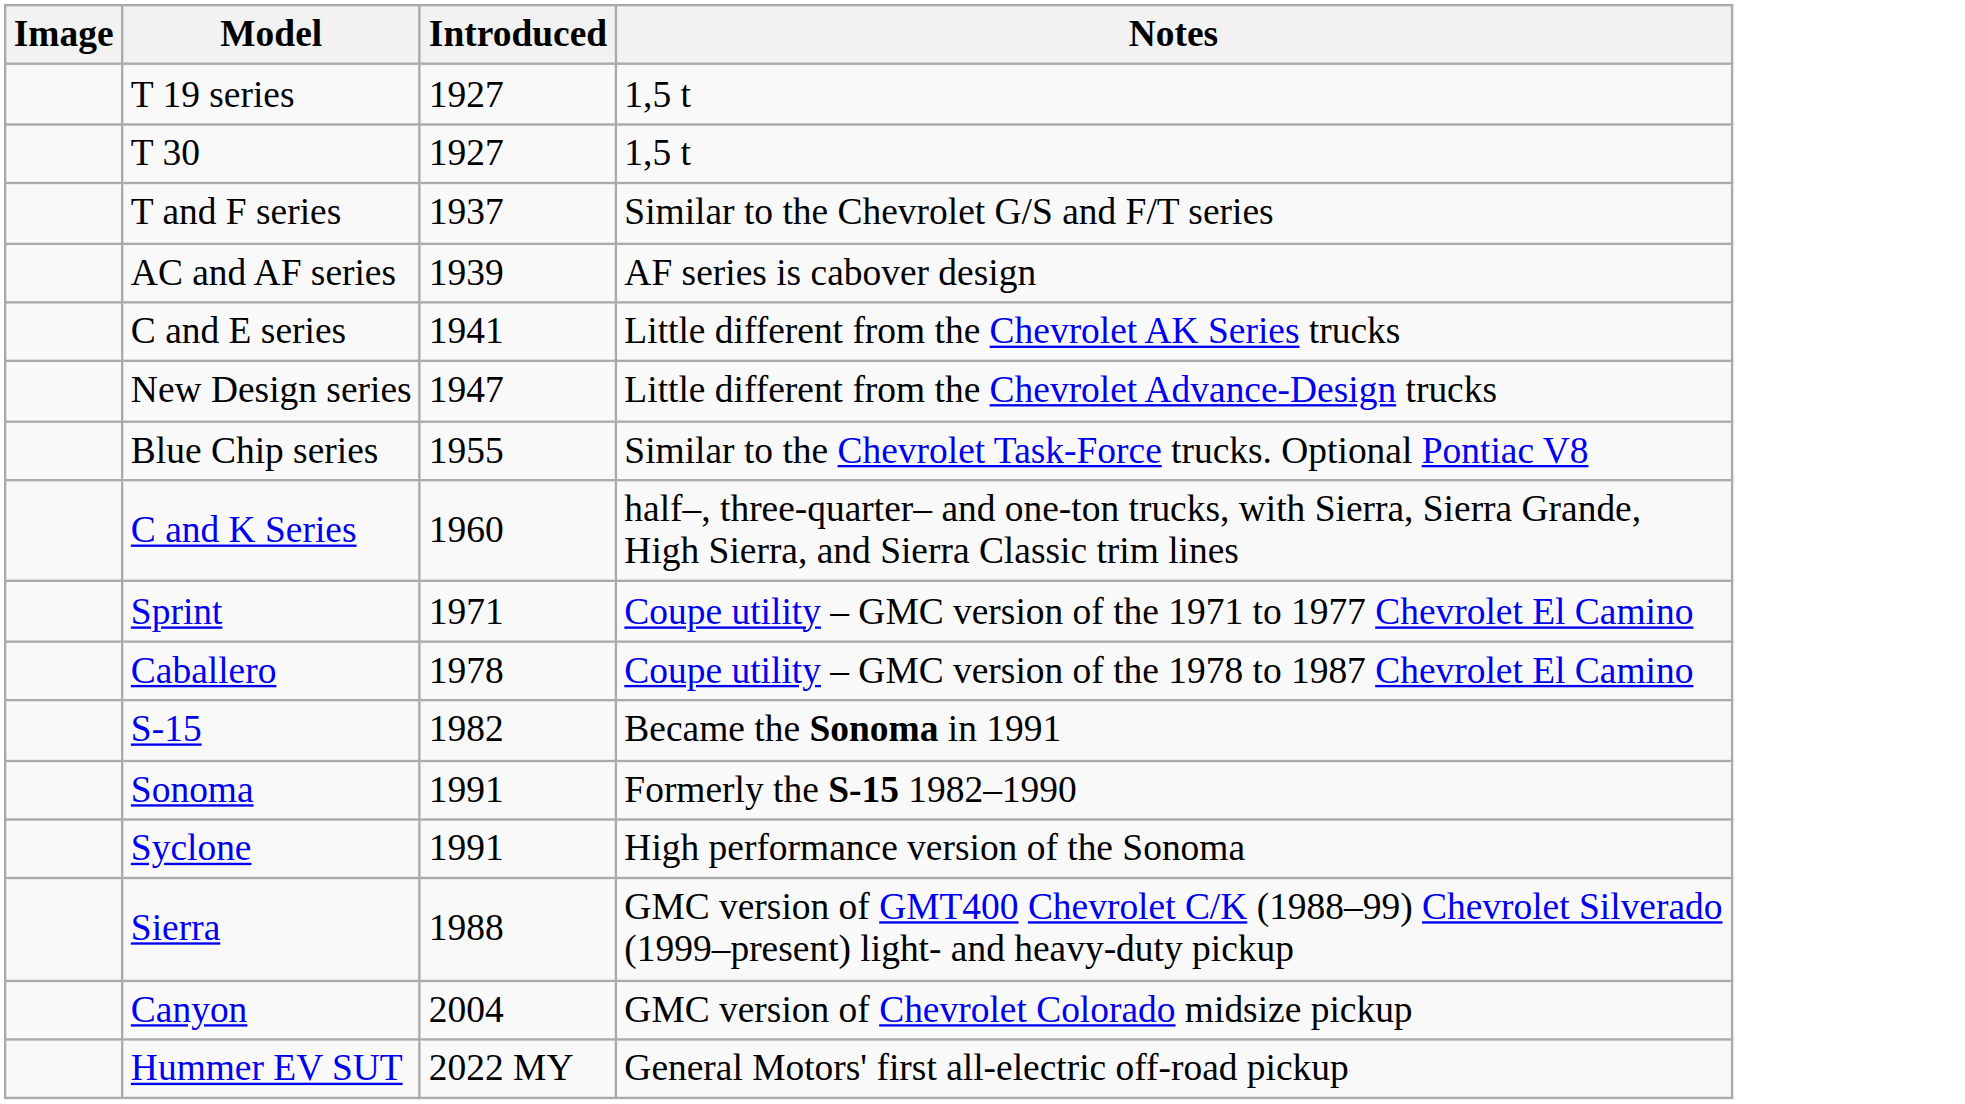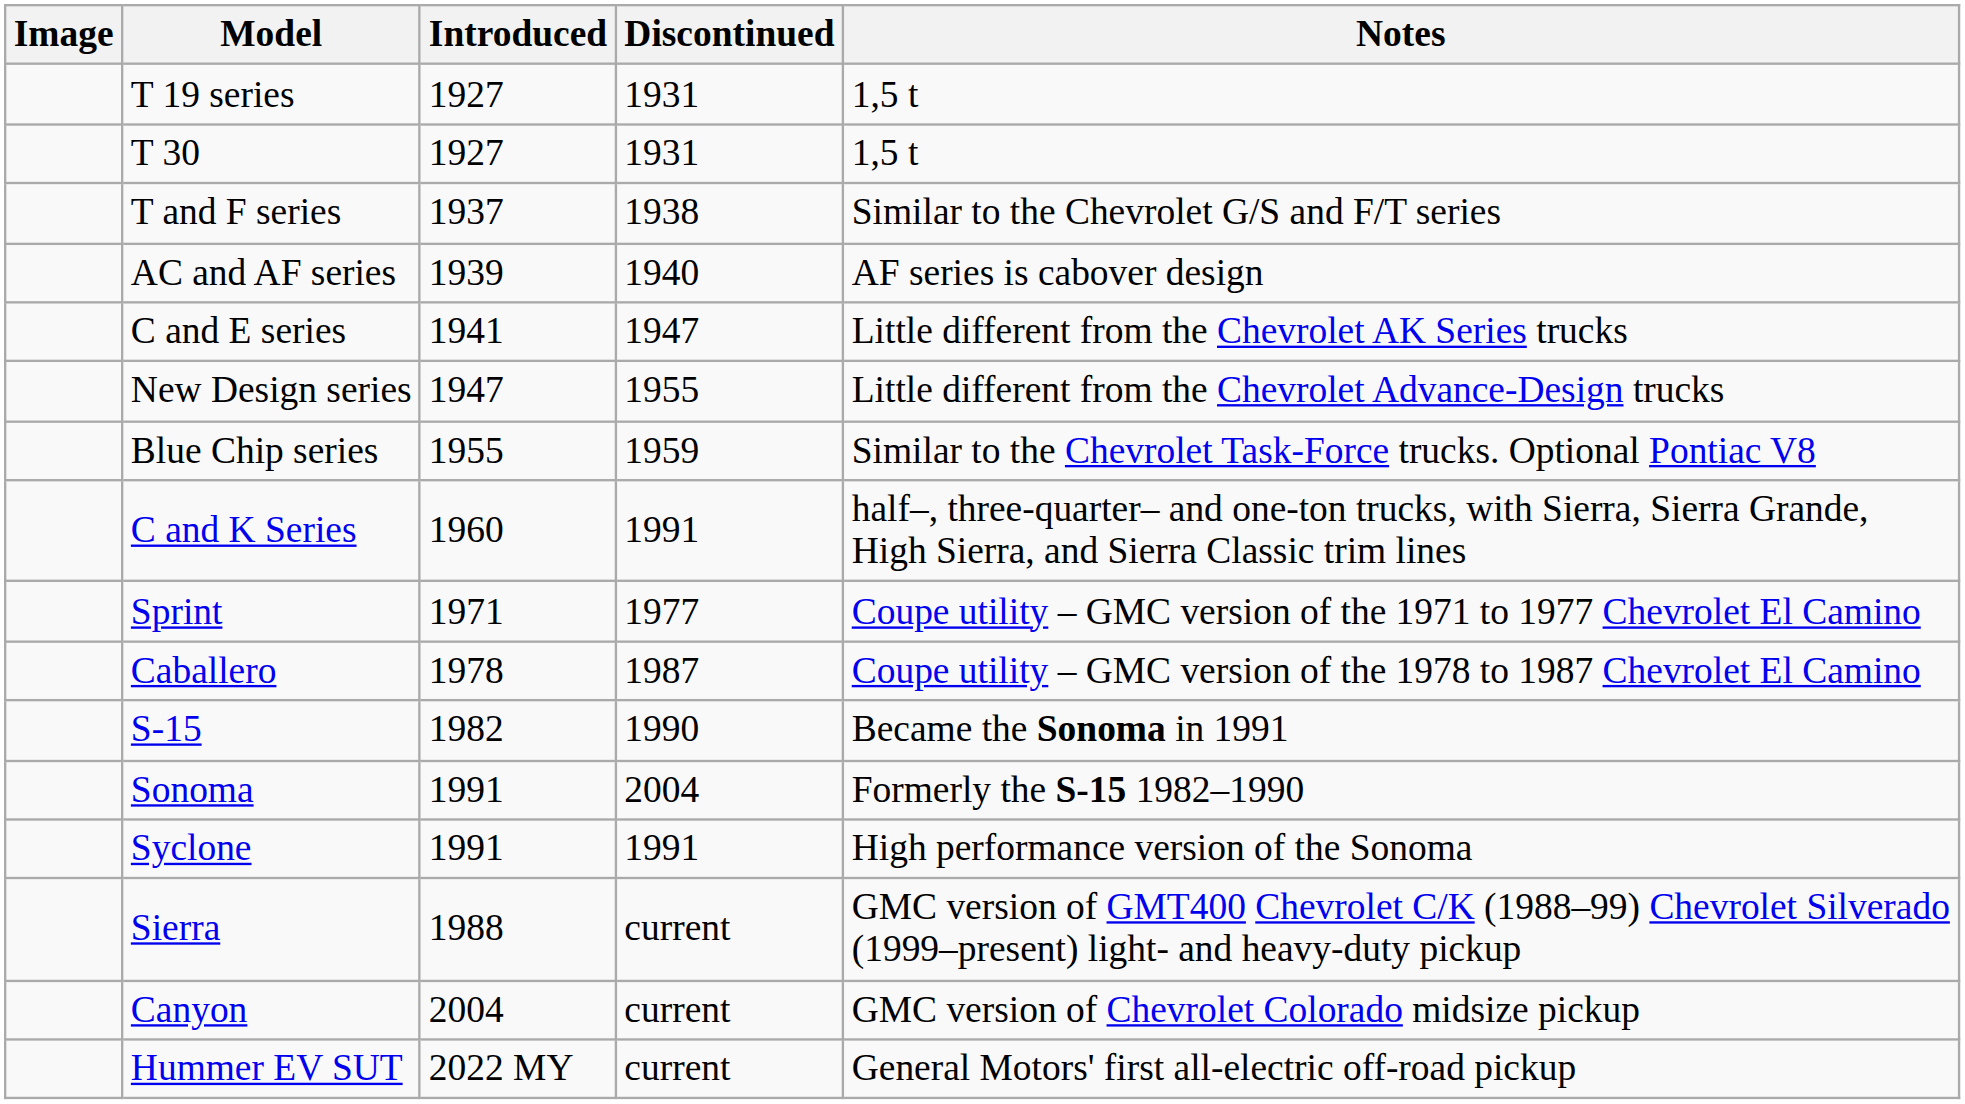 <table class="wikitable sortable">
 <tr>
 <th>Image</th>
 <th>Model</th>
 <th>Introduced</th>
+<th>Discontinued</th>
 <th class="unsortable">Notes</th>
 </tr>
 <tr>
 <td></td>
 <td>T 19  series</td>
 <td>1927</td>
+<td>1931</td>
 <td>1,5 t</td>
 </tr>
 <tr>
 <td></td>
 <td>T 30 </td>
 <td>1927</td>
+<td>1931</td>
 <td>1,5 t</td>
 </tr>
 <tr>
 <td></td>
 <td>T and F series</td>
 <td>1937</td>
+<td>1938</td>
 <td>Similar to the Chevrolet G/S and F/T series</td>
 </tr>
 <tr>
 <td></td>
 <td>AC and AF series</td>
 <td>1939</td>
+<td>1940</td>
 <td>AF series is cabover design</td>
 </tr>
 <tr>
 <td></td>
 <td>C and E series</td>
 <td>1941</td>
+<td>1947</td>
 <td>Little different from the <a href='#'>Chevrolet AK Series</a> trucks</td>
 </tr>
 <tr>
 <td></td>
 <td>New Design series</td>
 <td>1947</td>
+<td>1955</td>
 <td>Little different from the <a href='#'>Chevrolet Advance-Design</a> trucks</td>
 </tr>
 <tr>
 <td></td>
 <td>Blue Chip series</td>
 <td>1955</td>
+<td>1959</td>
 <td>Similar to the <a href='#'>Chevrolet Task-Force</a> trucks. Optional <a href='#'>Pontiac V8</a></td>
 </tr>
 <tr>
 <td></td>
 <td><a href='#'>C and K Series</a></td>
 <td>1960</td>
+<td>1991</td>
 <td>half–, three-quarter– and one-ton trucks, with Sierra, Sierra Grande, <br>High Sierra, and Sierra Classic trim lines</td>
 </tr>
 <tr>
 <td></td>
 <td><a href='#'>Sprint</a></td>
 <td>1971</td>
+<td>1977</td>
 <td><a href='#'>Coupe utility</a> – GMC version of the 1971 to 1977 <a href='#'>Chevrolet El Camino</a></td>
 </tr>
 <tr>
 <td></td>
 <td><a href='#'>Caballero</a></td>
 <td>1978</td>
+<td>1987</td>
 <td><a href='#'>Coupe utility</a> – GMC version of the 1978 to 1987 <a href='#'>Chevrolet El Camino</a></td>
 </tr>
 <tr>
 <td></td>
 <td><a href='#'>S-15</a></td>
 <td>1982</td>
+<td>1990</td>
 <td>Became the <strong>Sonoma</strong> in 1991</td>
 </tr>
 <tr>
 <td></td>
 <td><a href='#'>Sonoma</a></td>
 <td>1991</td>
+<td>2004</td>
 <td>Formerly the <strong>S-15</strong> 1982–1990</td>
 </tr>
 <tr>
 <td></td>
 <td><a href='#'>Syclone</a></td>
+<td>1991</td>
 <td>1991</td>
 <td>High performance version of the Sonoma</td>
 </tr>
 <tr>
 <td></td>
 <td><a href='#'>Sierra</a></td>
 <td>1988</td>
+<td>current</td>
 <td>GMC version of <a href='#'>GMT400</a> <a href='#'>Chevrolet C/K</a> (1988–99) <a href='#'>Chevrolet Silverado</a> <br>(1999–present) light- and heavy-duty pickup</td>
 </tr>
 <tr>
 <td></td>
 <td><a href='#'>Canyon</a></td>
 <td>2004</td>
+<td>current</td>
 <td>GMC version of <a href='#'>Chevrolet Colorado</a> midsize pickup</td>
 </tr>
 <tr>
 <td></td>
 <td><a href='#'>Hummer EV SUT</a></td>
 <td>2022 MY</td>
+<td>current</td>
 <td>General Motors' first all-electric off-road pickup</td>
 </tr>
 </table>
